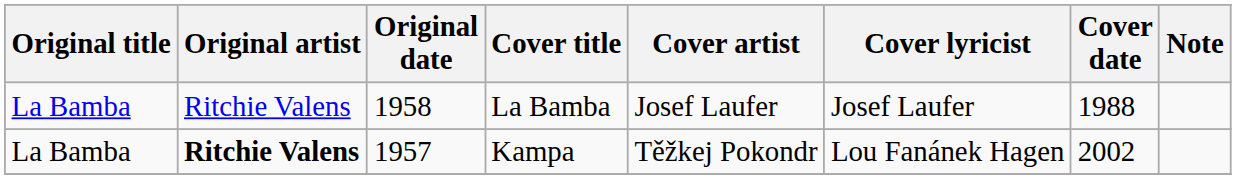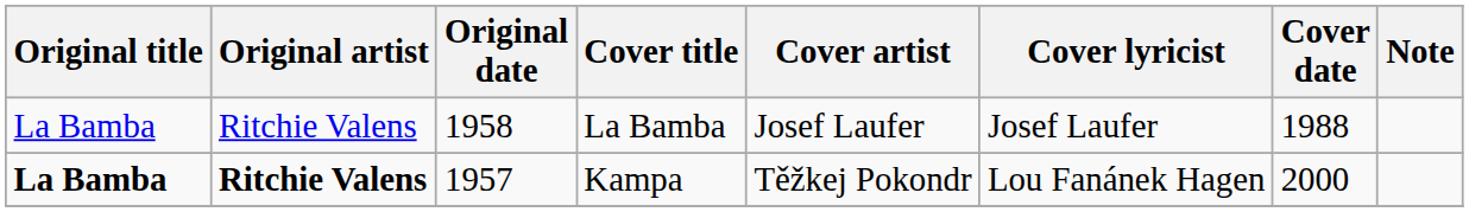 <table class="wikitable sortable">
 <tr>
 <th>Original title</th>
 <th>Original artist</th>
 <th nowrap=yes>Original<br> date</th>
 <th>Cover title</th>
 <th>Cover artist</th>
 <th>Cover lyricist</th>
 <th nowrap=yes>Cover<br> date</th>
 <th class=unsortable>Note</th>
 </tr>
 <tr>
 <td><a href='#'>La Bamba</a></td>
 <td><a href='#'>Ritchie Valens</a></td>
 <td>1958</td>
 <td>La Bamba</td>
 <td>Josef Laufer</td>
 <td>Josef Laufer</td>
 <td>1988</td>
 <td></td>
 </tr>
 <tr>
-<td>La Bamba</td>
+<td><strong>La Bamba</strong></td>
 <td><strong>Ritchie Valens</strong></td>
 <td>1957</td>
 <td>Kampa</td>
 <td>Těžkej Pokondr</td>
 <td>Lou Fanánek Hagen</td>
-<td>2002</td>
+<td>2000</td>
 <td></td>
 </tr>
 <tr>
 </tr>
 </table>
